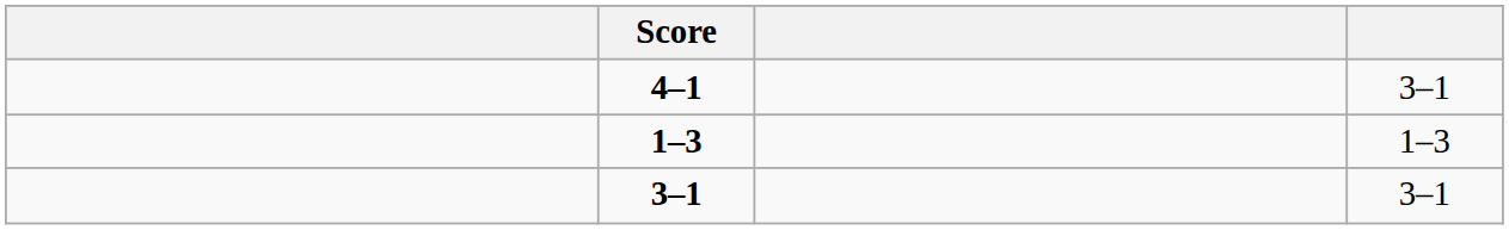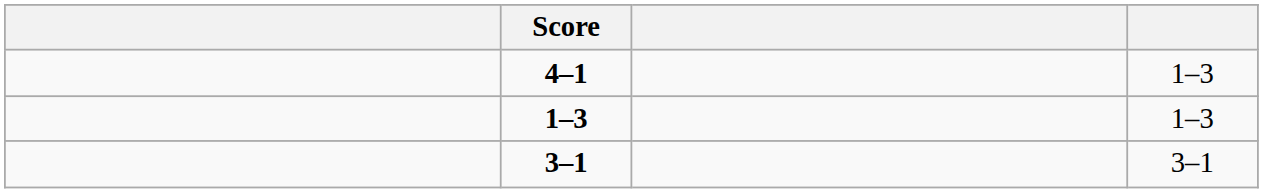 <table class="wikitable" style="text-align: center; ">
 <tr>
 <th align="right" width="270"></th>
 <th width="65">Score</th>
 <th align="left" width="270"></th>
 <th width="65"></th>
 </tr>
 <tr>
 <td align="left"><strong></strong></td>
 <td><strong>4–1</strong></td>
 <td align="left"></td>
-<td>3–1 <strong></strong></td>
+<td>1–3 <strong></strong></td>
 </tr>
 <tr>
 <td align="left"></td>
 <td><strong>1–3</strong></td>
 <td align="left"><strong></strong></td>
 <td>1–3 <strong></strong></td>
 </tr>
 <tr>
 <td align="left"><strong></strong></td>
 <td><strong>3–1</strong></td>
 <td align="left"></td>
 <td>3–1 <strong></strong></td>
 </tr>
 </table>
